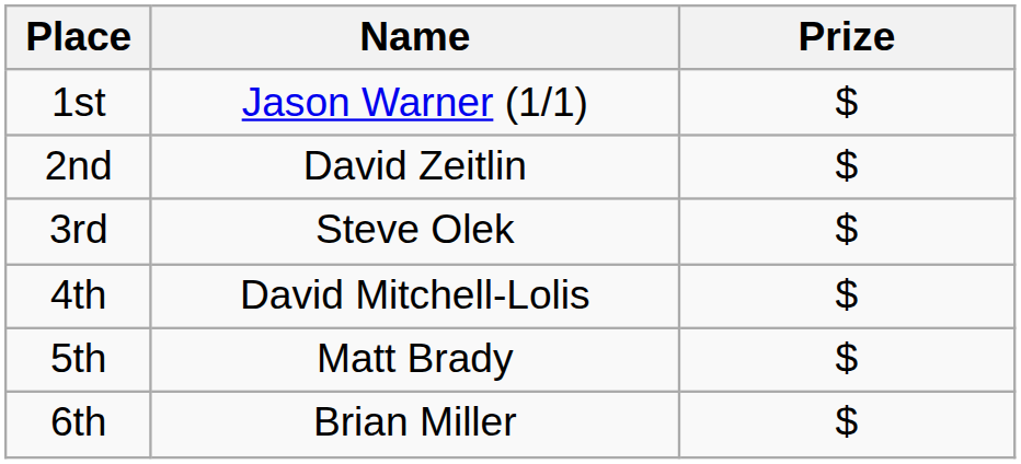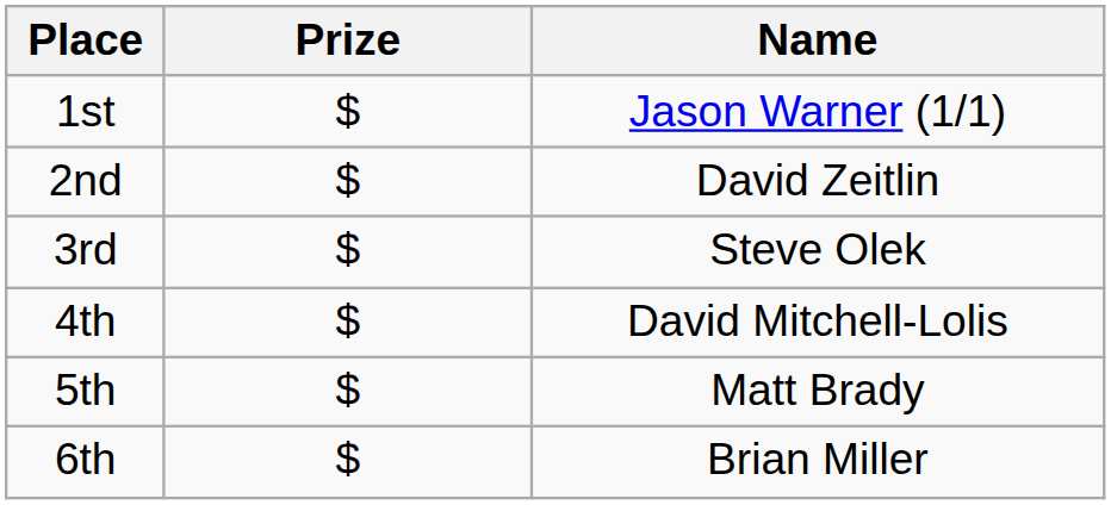 <table class="wikitable" style="text-align:center">
 <tr>
 <th width="50">Place</th>
+<th width="125">Prize</th>
 <th width="200">Name</th>
-<th width="125">Prize</th>
 </tr>
 <tr>
 <td>1st</td>
+<td>$</td>
 <td><a href='#'>Jason Warner</a> (1/1)</td>
-<td>$</td>
 </tr>
 <tr>
 <td>2nd</td>
+<td>$</td>
 <td>David Zeitlin</td>
-<td>$</td>
 </tr>
 <tr>
 <td>3rd</td>
+<td>$</td>
 <td>Steve Olek</td>
-<td>$</td>
 </tr>
 <tr>
 <td>4th</td>
+<td>$</td>
 <td>David Mitchell-Lolis</td>
-<td>$</td>
 </tr>
 <tr>
 <td>5th</td>
+<td>$</td>
 <td>Matt Brady</td>
-<td>$</td>
 </tr>
 <tr>
 <td>6th</td>
+<td>$</td>
 <td>Brian Miller</td>
-<td>$</td>
 </tr>
 </table>
